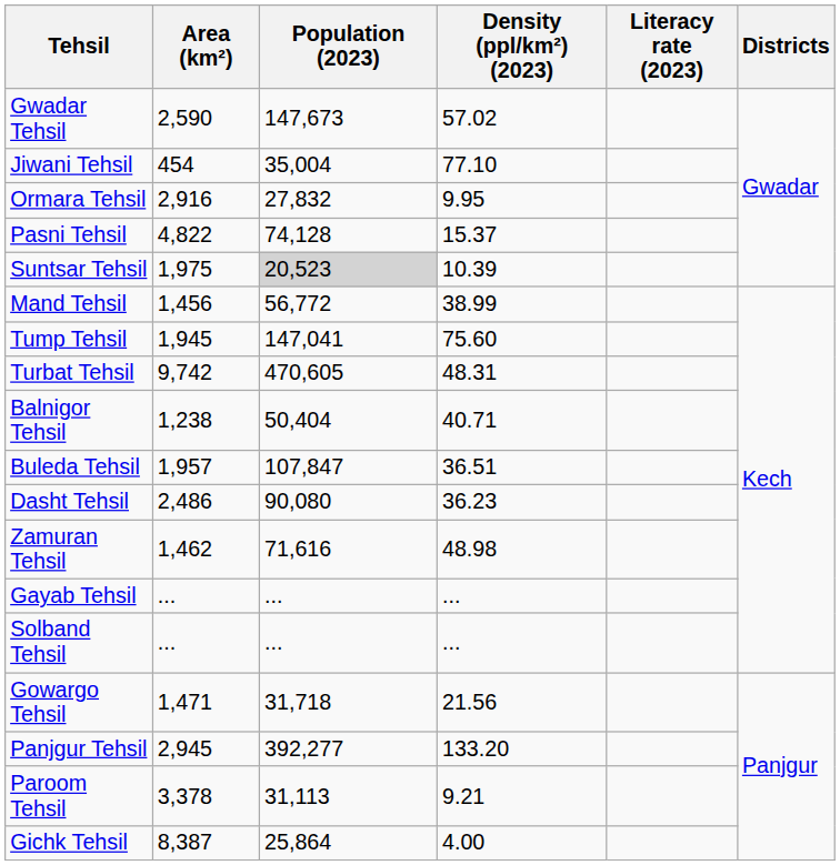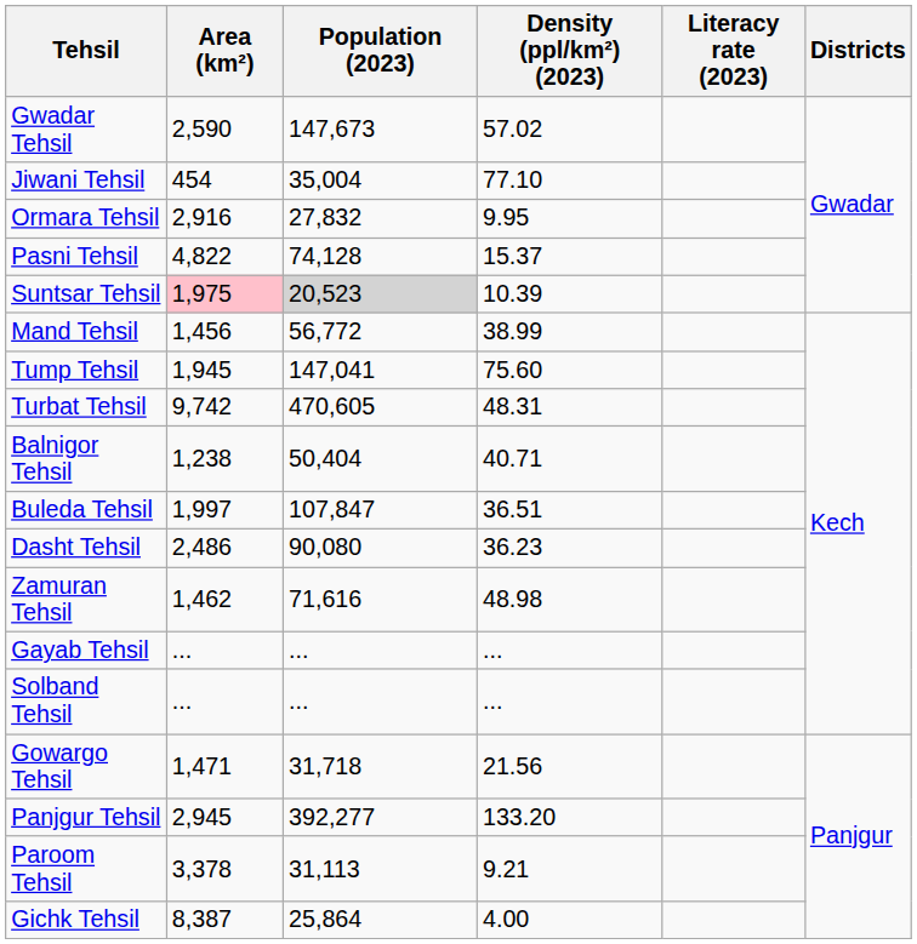 <table class="wikitable sortable static-row-numbers static-row-header-hash">
 <tr>
 <th>Tehsil</th>
 <th>Area (km²)</th>
 <th>Population (2023)</th>
 <th>Density (ppl/km²)<br>(2023)</th>
 <th>Literacy rate<br>(2023)</th>
 <th>Districts</th>
 </tr>
 <tr>
 <td><a href='#'>Gwadar Tehsil</a></td>
 <td>2,590</td>
 <td>147,673</td>
 <td>57.02</td>
 <td></td>
 <td rowspan="5"><a href='#'>Gwadar</a></td>
 </tr>
 <tr>
 <td><a href='#'>Jiwani Tehsil</a></td>
 <td>454</td>
 <td>35,004</td>
 <td>77.10</td>
 <td></td>
 </tr>
 <tr>
 <td><a href='#'>Ormara Tehsil</a></td>
 <td>2,916</td>
 <td>27,832</td>
 <td>9.95</td>
 <td></td>
 </tr>
 <tr>
 <td><a href='#'>Pasni Tehsil</a></td>
 <td>4,822</td>
 <td>74,128</td>
 <td>15.37</td>
 <td></td>
 </tr>
 <tr>
 <td><a href='#'>Suntsar Tehsil</a></td>
-<td>1,975</td>
+<td style="background: pink;">1,975</td>
 <td style="background: lightgrey;">20,523</td>
 <td>10.39</td>
 <td></td>
 </tr>
 <tr>
 <td><a href='#'>Mand Tehsil</a></td>
 <td>1,456</td>
 <td>56,772</td>
 <td>38.99</td>
 <td></td>
 <td rowspan="9"><a href='#'>Kech</a></td>
 </tr>
 <tr>
 <td><a href='#'>Tump Tehsil</a></td>
 <td>1,945</td>
 <td>147,041</td>
 <td>75.60</td>
 <td></td>
 </tr>
 <tr>
 <td><a href='#'>Turbat Tehsil</a></td>
 <td>9,742</td>
 <td>470,605</td>
 <td>48.31</td>
 <td></td>
 </tr>
 <tr>
 <td><a href='#'>Balnigor Tehsil</a></td>
 <td>1,238</td>
 <td>50,404</td>
 <td>40.71</td>
 <td></td>
 </tr>
 <tr>
 <td><a href='#'>Buleda Tehsil</a></td>
-<td>1,957</td>
+<td>1,997</td>
 <td>107,847</td>
 <td>36.51</td>
 <td></td>
 </tr>
 <tr>
 <td><a href='#'>Dasht Tehsil</a></td>
 <td>2,486</td>
 <td>90,080</td>
 <td>36.23</td>
 <td></td>
 </tr>
 <tr>
 <td><a href='#'>Zamuran Tehsil</a></td>
 <td>1,462</td>
 <td>71,616</td>
 <td>48.98</td>
 <td></td>
 </tr>
 <tr>
 <td><a href='#'>Gayab Tehsil</a></td>
 <td>...</td>
 <td>...</td>
 <td>...</td>
 <td></td>
 </tr>
 <tr>
 <td><a href='#'>Solband Tehsil</a></td>
 <td>...</td>
 <td>...</td>
 <td>...</td>
 <td></td>
 </tr>
 <tr>
 <td><a href='#'>Gowargo Tehsil</a></td>
 <td>1,471</td>
 <td>31,718</td>
 <td>21.56</td>
 <td></td>
 <td rowspan="4"><a href='#'>Panjgur</a></td>
 </tr>
 <tr>
 <td><a href='#'>Panjgur Tehsil</a></td>
 <td>2,945</td>
 <td>392,277</td>
 <td>133.20</td>
 <td></td>
 </tr>
 <tr>
 <td><a href='#'>Paroom Tehsil</a></td>
 <td>3,378</td>
 <td>31,113</td>
 <td>9.21</td>
 <td></td>
 </tr>
 <tr>
 <td><a href='#'>Gichk Tehsil</a></td>
 <td>8,387</td>
 <td>25,864</td>
 <td>4.00</td>
 <td></td>
 </tr>
 </table>
